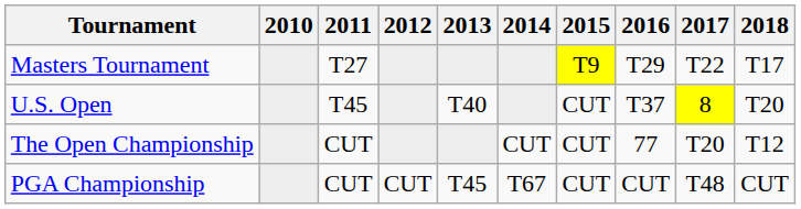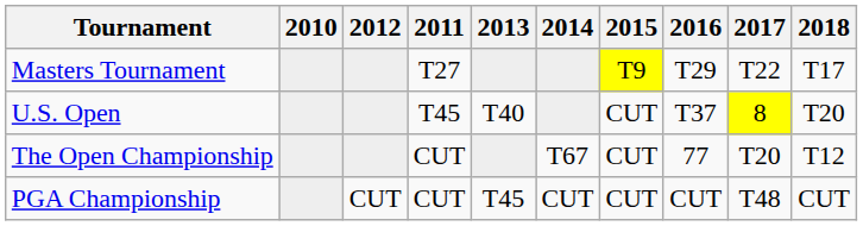 <table class="wikitable" style="font-size:95%;text-align:center;">
 <tr>
 <th>Tournament</th>
 <th>2010</th>
+<th>2012</th>
 <th>2011</th>
-<th>2012</th>
 <th>2013</th>
 <th>2014</th>
 <th>2015</th>
 <th>2016</th>
 <th>2017</th>
 <th>2018</th>
 </tr>
 <tr>
 <td align=left><a href='#'>Masters Tournament</a></td>
 <td style="background:#eeeeee;"></td>
+<td style="background:#eeeeee;"></td>
 <td>T27</td>
-<td style="background:#eeeeee;"></td>
 <td style="background:#eeeeee;"></td>
 <td style="background:#eeeeee;"></td>
 <td style="background:yellow;">T9</td>
 <td>T29</td>
 <td>T22</td>
 <td>T17</td>
 </tr>
 <tr>
 <td align=left><a href='#'>U.S. Open</a></td>
 <td style="background:#eeeeee;"></td>
+<td style="background:#eeeeee;"></td>
 <td>T45</td>
-<td style="background:#eeeeee;"></td>
 <td>T40</td>
 <td style="background:#eeeeee;"></td>
 <td>CUT</td>
 <td>T37</td>
 <td style="background:yellow;">8</td>
 <td>T20</td>
 </tr>
 <tr>
 <td align=left><a href='#'>The Open Championship</a></td>
 <td style="background:#eeeeee;"></td>
+<td style="background:#eeeeee;"></td>
 <td>CUT</td>
 <td style="background:#eeeeee;"></td>
-<td style="background:#eeeeee;"></td>
-<td>CUT</td>
+<td>T67</td>
 <td>CUT</td>
 <td>77</td>
 <td>T20</td>
 <td>T12</td>
 </tr>
 <tr>
 <td align=left><a href='#'>PGA Championship</a></td>
 <td style="background:#eeeeee;"></td>
 <td>CUT</td>
 <td>CUT</td>
 <td>T45</td>
-<td>T67</td>
+<td>CUT</td>
 <td>CUT</td>
 <td>CUT</td>
 <td>T48</td>
 <td>CUT</td>
 </tr>
 </table>
